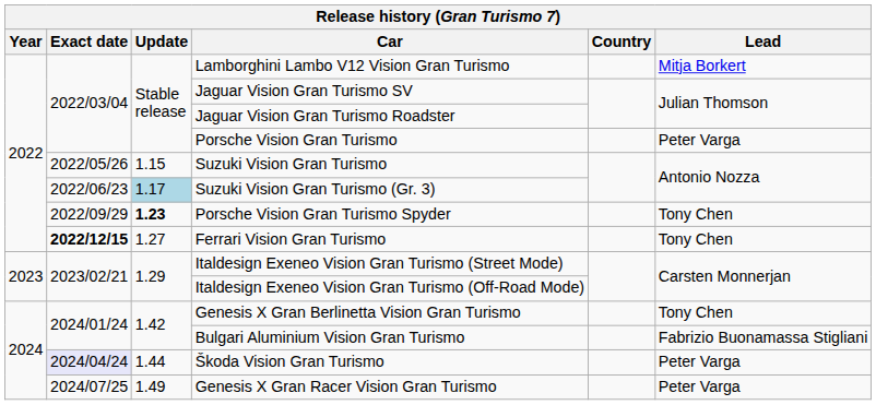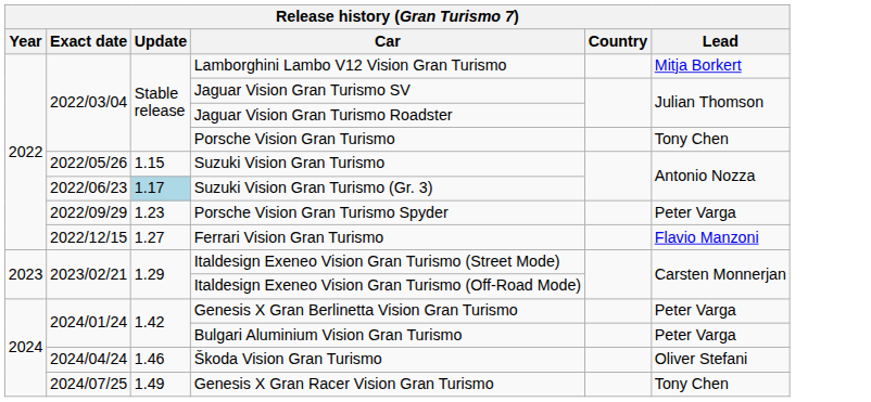 <table class="wikitable sortable">
 <tr>
 <th colspan="6">Release history (<em>Gran Turismo 7</em>)</th>
 </tr>
 <tr>
 <th>Year</th>
 <th>Exact date</th>
 <th>Update</th>
 <th>Car</th>
 <th>Country</th>
 <th>Lead</th>
 </tr>
 <tr>
 <td rowspan="8">2022</td>
 <td rowspan="4">2022/03/04</td>
 <td rowspan="4">Stable<br>release</td>
 <td>Lamborghini Lambo V12 Vision Gran Turismo</td>
 <td></td>
 <td><a href='#'>Mitja Borkert</a></td>
 </tr>
 <tr>
 <td>Jaguar Vision Gran Turismo SV</td>
 <td rowspan="2"></td>
 <td rowspan="2">Julian Thomson</td>
 </tr>
 <tr>
 <td>Jaguar Vision Gran Turismo Roadster</td>
 </tr>
 <tr>
 <td>Porsche Vision Gran Turismo</td>
 <td></td>
-<td>Peter Varga</td>
+<td>Tony Chen</td>
 </tr>
 <tr>
 <td>2022/05/26</td>
 <td>1.15</td>
 <td>Suzuki Vision Gran Turismo</td>
 <td rowspan="2"></td>
 <td rowspan="2">Antonio Nozza</td>
 </tr>
 <tr>
 <td>2022/06/23</td>
 <td style="background: lightblue;">1.17</td>
 <td>Suzuki Vision Gran Turismo (Gr. 3)</td>
 </tr>
 <tr>
 <td>2022/09/29</td>
-<td><strong>1.23</strong></td>
+<td>1.23</td>
 <td>Porsche Vision Gran Turismo Spyder</td>
 <td></td>
-<td>Tony Chen</td>
+<td>Peter Varga</td>
 </tr>
 <tr>
-<td><strong>2022/12/15</strong></td>
+<td>2022/12/15</td>
 <td>1.27</td>
 <td>Ferrari Vision Gran Turismo</td>
 <td></td>
-<td>Tony Chen</td>
+<td><a href='#'>Flavio Manzoni</a></td>
 </tr>
 <tr>
 <td rowspan="2">2023</td>
 <td rowspan="2">2023/02/21</td>
 <td rowspan="2">1.29</td>
 <td>Italdesign Exeneo Vision Gran Turismo (Street Mode)</td>
 <td rowspan="2"></td>
 <td rowspan="2">Carsten Monnerjan</td>
 </tr>
 <tr>
 <td>Italdesign Exeneo Vision Gran Turismo (Off-Road Mode)</td>
 </tr>
 <tr>
 <td rowspan="4">2024</td>
 <td rowspan="2">2024/01/24</td>
 <td rowspan="2">1.42</td>
 <td>Genesis X Gran Berlinetta Vision Gran Turismo</td>
 <td></td>
-<td>Tony Chen</td>
+<td>Peter Varga</td>
 </tr>
 <tr>
 <td>Bulgari Aluminium Vision Gran Turismo</td>
 <td></td>
-<td>Fabrizio Buonamassa Stigliani</td>
+<td>Peter Varga</td>
 </tr>
 <tr>
-<td style="background: lavender;">2024/04/24</td>
-<td>1.44</td>
+<td>2024/04/24</td>
+<td>1.46</td>
 <td>Škoda Vision Gran Turismo</td>
 <td></td>
-<td>Peter Varga</td>
+<td>Oliver Stefani</td>
 </tr>
 <tr>
 <td>2024/07/25</td>
 <td>1.49</td>
 <td>Genesis X Gran Racer Vision Gran Turismo</td>
 <td></td>
-<td>Peter Varga</td>
+<td>Tony Chen</td>
 </tr>
 </table>
